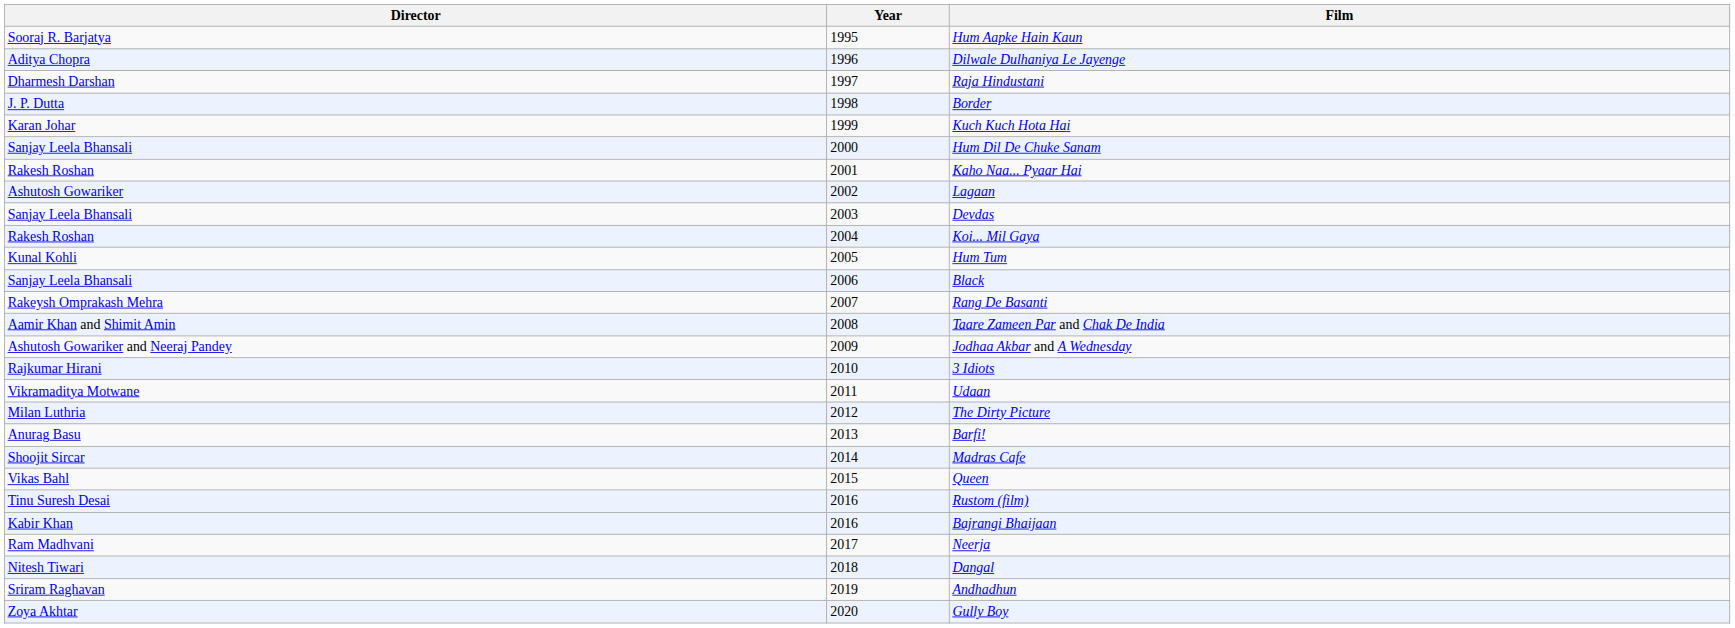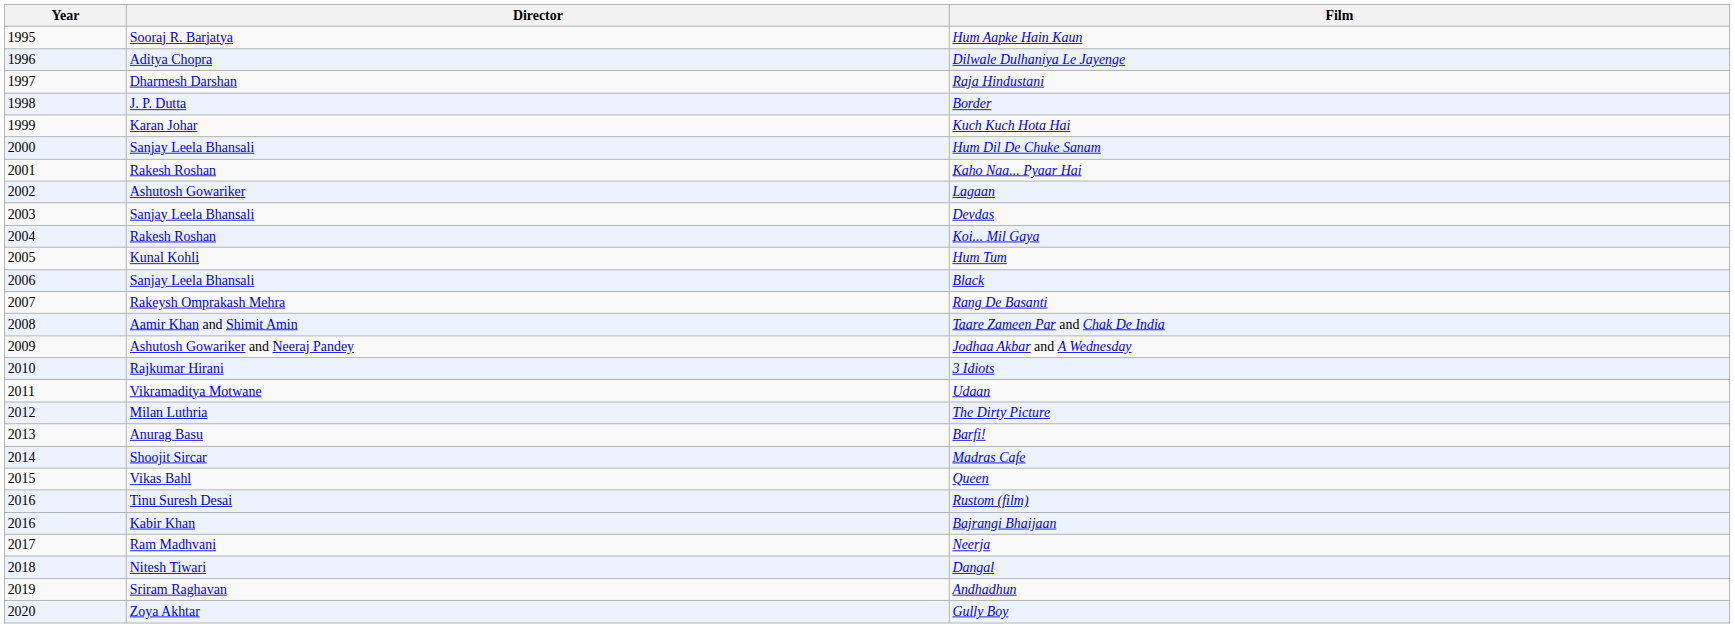 <table class="wikitable" style="width:100%;">
 <tr bgcolor="#d1e4fd">
+<th>Year</th>
 <th>Director</th>
-<th>Year</th>
 <th>Film</th>
 </tr>
 <tr>
+<td>1995</td>
 <td><a href='#'>Sooraj R. Barjatya</a></td>
-<td>1995</td>
 <td><em><a href='#'>Hum Aapke Hain Kaun</a></em></td>
 </tr>
 <tr bgcolor=#edf3fe>
+<td>1996</td>
 <td><a href='#'>Aditya Chopra</a></td>
-<td>1996</td>
 <td><em><a href='#'>Dilwale Dulhaniya Le Jayenge</a></em></td>
 </tr>
 <tr>
+<td>1997</td>
 <td><a href='#'>Dharmesh Darshan</a></td>
-<td>1997</td>
 <td><em><a href='#'>Raja Hindustani</a></em></td>
 </tr>
 <tr bgcolor=#edf3fe>
+<td>1998</td>
 <td><a href='#'>J. P. Dutta</a></td>
-<td>1998</td>
 <td><em><a href='#'>Border</a></em></td>
 </tr>
 <tr>
+<td>1999</td>
 <td><a href='#'>Karan Johar</a></td>
-<td>1999</td>
 <td><em><a href='#'>Kuch Kuch Hota Hai</a></em></td>
 </tr>
 <tr bgcolor=#edf3fe>
+<td>2000</td>
 <td><a href='#'>Sanjay Leela Bhansali</a></td>
-<td>2000</td>
 <td><em><a href='#'>Hum Dil De Chuke Sanam</a></em></td>
 </tr>
 <tr>
+<td>2001</td>
 <td><a href='#'>Rakesh Roshan</a></td>
-<td>2001</td>
 <td><em><a href='#'>Kaho Naa... Pyaar Hai</a></em></td>
 </tr>
 <tr bgcolor=#edf3fe>
+<td>2002</td>
 <td><a href='#'>Ashutosh Gowariker</a></td>
-<td>2002</td>
 <td><em><a href='#'>Lagaan</a></em></td>
 </tr>
 <tr>
+<td>2003</td>
 <td><a href='#'>Sanjay Leela Bhansali</a></td>
-<td>2003</td>
 <td><em><a href='#'>Devdas</a></em></td>
 </tr>
 <tr bgcolor=#edf3fe>
+<td>2004</td>
 <td><a href='#'>Rakesh Roshan</a></td>
-<td>2004</td>
 <td><em><a href='#'>Koi... Mil Gaya</a></em></td>
 </tr>
 <tr>
+<td>2005</td>
 <td><a href='#'>Kunal Kohli</a></td>
-<td>2005</td>
 <td><em><a href='#'>Hum Tum</a></em></td>
 </tr>
 <tr bgcolor=#edf3fe>
+<td>2006</td>
 <td><a href='#'>Sanjay Leela Bhansali</a></td>
-<td>2006</td>
 <td><em><a href='#'>Black</a></em></td>
 </tr>
 <tr>
+<td>2007</td>
 <td><a href='#'>Rakeysh Omprakash Mehra</a></td>
-<td>2007</td>
 <td><em><a href='#'>Rang De Basanti</a></em></td>
 </tr>
 <tr bgcolor=#edf3fe>
+<td>2008</td>
 <td><a href='#'>Aamir Khan</a> and <a href='#'>Shimit Amin</a></td>
-<td>2008</td>
 <td><em><a href='#'>Taare Zameen Par</a></em> and <em><a href='#'>Chak De India</a></em></td>
 </tr>
 <tr>
+<td>2009</td>
 <td><a href='#'>Ashutosh Gowariker</a> and <a href='#'>Neeraj Pandey</a></td>
-<td>2009</td>
 <td><em><a href='#'>Jodhaa Akbar</a></em> and <em><a href='#'>A Wednesday</a></em></td>
 </tr>
 <tr bgcolor=#edf3fe>
+<td>2010</td>
 <td><a href='#'>Rajkumar Hirani</a></td>
-<td>2010</td>
 <td><em><a href='#'>3 Idiots</a></em></td>
 </tr>
 <tr>
+<td>2011</td>
 <td><a href='#'>Vikramaditya Motwane</a></td>
-<td>2011</td>
 <td><em><a href='#'>Udaan</a></em></td>
 </tr>
 <tr bgcolor=#edf3fe>
+<td>2012</td>
 <td><a href='#'>Milan Luthria</a></td>
-<td>2012</td>
 <td><em><a href='#'>The Dirty Picture</a></em></td>
 </tr>
 <tr>
+<td>2013</td>
 <td><a href='#'>Anurag Basu</a></td>
-<td>2013</td>
 <td><em><a href='#'>Barfi!</a></em></td>
 </tr>
 <tr bgcolor=#edf3fe>
+<td>2014</td>
 <td><a href='#'>Shoojit Sircar</a></td>
-<td>2014</td>
 <td><em><a href='#'>Madras Cafe</a></em></td>
 </tr>
 <tr>
+<td>2015</td>
 <td><a href='#'>Vikas Bahl</a></td>
-<td>2015</td>
 <td><em><a href='#'>Queen</a></em></td>
 </tr>
 <tr bgcolor=#edf3fe>
+<td>2016</td>
 <td><a href='#'>Tinu Suresh Desai</a></td>
-<td>2016</td>
 <td><em><a href='#'>Rustom (film)</a></em></td>
 </tr>
 <tr bgcolor=#edf3fe>
+<td>2016</td>
 <td><a href='#'>Kabir Khan</a></td>
-<td>2016</td>
 <td><em><a href='#'>Bajrangi Bhaijaan</a></em></td>
 </tr>
 <tr>
+<td>2017</td>
 <td><a href='#'>Ram Madhvani</a></td>
-<td>2017</td>
 <td><em><a href='#'>Neerja</a></em></td>
 </tr>
 <tr bgcolor=#edf3fe>
+<td>2018</td>
 <td><a href='#'>Nitesh Tiwari</a></td>
-<td>2018</td>
 <td><em><a href='#'>Dangal</a></em></td>
 </tr>
 <tr>
+<td>2019</td>
 <td><a href='#'>Sriram Raghavan</a></td>
-<td>2019</td>
 <td><em><a href='#'>Andhadhun</a></em></td>
 </tr>
 <tr bgcolor=#edf3fe>
+<td>2020</td>
 <td><a href='#'>Zoya Akhtar</a></td>
-<td>2020</td>
 <td><em><a href='#'>Gully Boy</a></em></td>
 </tr>
 </table>
